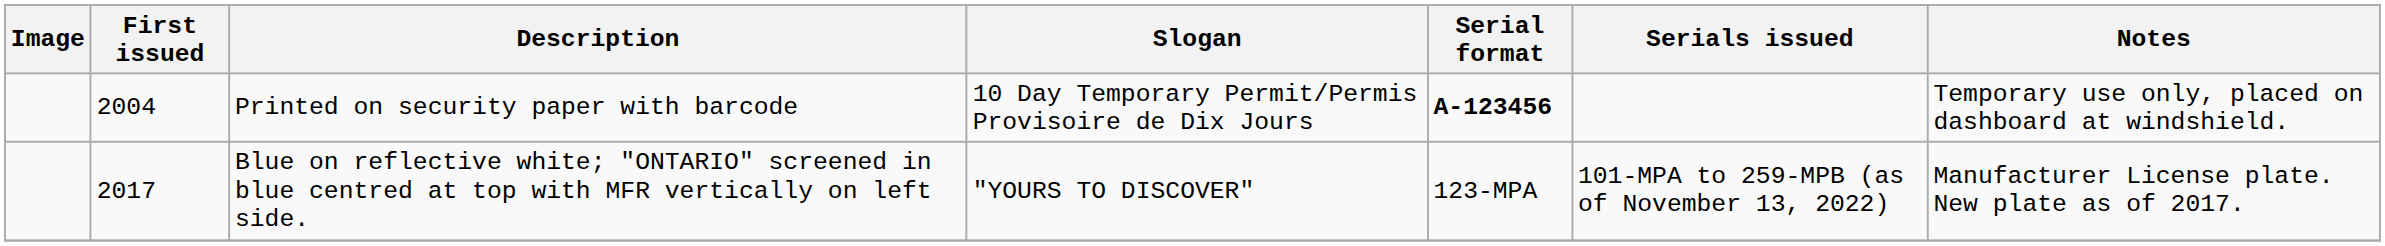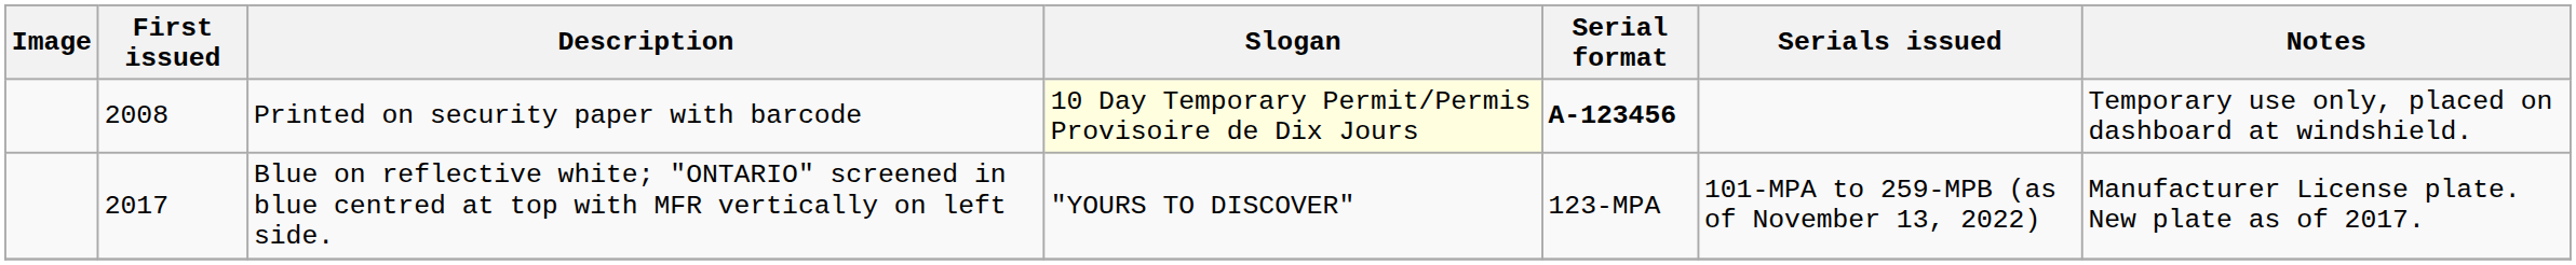 <table class="wikitable">
 <tr>
 <th>Image</th>
 <th>First issued</th>
 <th>Description</th>
 <th>Slogan</th>
 <th>Serial format</th>
 <th>Serials issued</th>
 <th>Notes</th>
 </tr>
 <tr>
 <td></td>
-<td>2004</td>
+<td>2008</td>
 <td>Printed on security paper with barcode</td>
-<td>10 Day Temporary Permit/Permis Provisoire de Dix Jours</td>
+<td style="background: lightyellow;">10 Day Temporary Permit/Permis Provisoire de Dix Jours</td>
 <td><strong>A-123456</strong></td>
 <td></td>
 <td>Temporary use only, placed on dashboard at windshield.</td>
 </tr>
 <tr>
 <td></td>
 <td>2017</td>
 <td>Blue on reflective white; "ONTARIO" screened in blue centred at top with MFR vertically on left side.</td>
 <td>"YOURS TO DISCOVER"</td>
 <td>123-MPA</td>
 <td>101-MPA to 259-MPB (as of November 13, 2022)</td>
 <td>Manufacturer License plate. New plate as of 2017.</td>
 </tr>
 <tr>
 </tr>
 </table>
